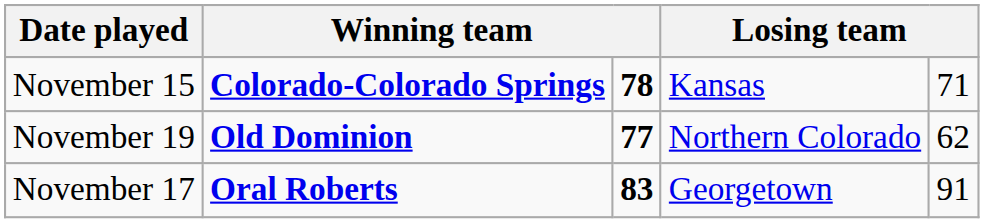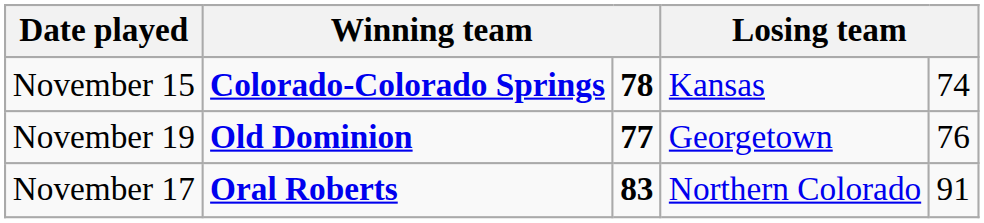 <table class="wikitable">
 <tr>
 <th>Date played</th>
 <th colspan="2">Winning team</th>
 <th colspan="2">Losing team</th>
 </tr>
 <tr>
 <td>November 15</td>
 <td><strong><a href='#'>Colorado-Colorado Springs</a></strong></td>
 <td><strong>78</strong></td>
 <td><a href='#'>Kansas</a></td>
-<td>71</td>
+<td>74</td>
 </tr>
 <tr>
 <td>November 19</td>
 <td><strong><a href='#'>Old Dominion</a></strong></td>
 <td><strong>77</strong></td>
-<td><a href='#'>Northern Colorado</a></td>
-<td>62</td>
+<td><a href='#'>Georgetown</a></td>
+<td>76</td>
 </tr>
 <tr>
 <td>November 17</td>
 <td><strong><a href='#'>Oral Roberts</a></strong></td>
 <td><strong>83</strong></td>
-<td><a href='#'>Georgetown</a></td>
+<td><a href='#'>Northern Colorado</a></td>
 <td>91</td>
 </tr>
 </table>
